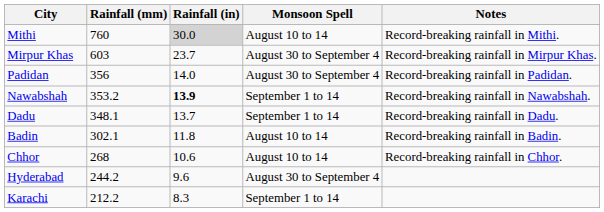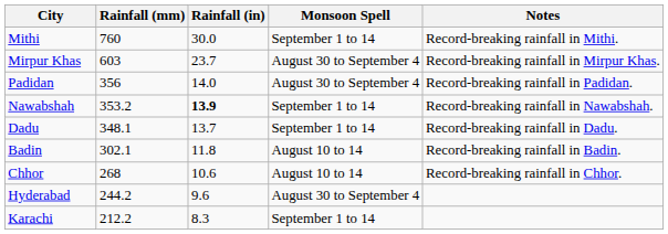 <table class="sortable wikitable">
 <tr>
 <th style="width: 6em;">City</th>
 <th>Rainfall (mm)</th>
 <th>Rainfall (in)</th>
 <th>Monsoon Spell</th>
 <th>Notes</th>
 </tr>
 <tr>
 <td><a href='#'>Mithi</a></td>
 <td>760</td>
-<td style="background: lightgrey;">30.0</td>
-<td>August 10 to 14</td>
+<td>30.0</td>
+<td>September 1 to 14</td>
 <td>Record-breaking rainfall in <a href='#'>Mithi</a>.</td>
 </tr>
 <tr>
 <td><a href='#'>Mirpur Khas</a></td>
 <td>603</td>
 <td>23.7</td>
 <td>August 30 to September 4</td>
 <td>Record-breaking rainfall in <a href='#'>Mirpur Khas</a>.</td>
 </tr>
 <tr>
 <td><a href='#'>Padidan</a></td>
 <td>356</td>
 <td>14.0</td>
 <td>August 30 to September 4</td>
 <td>Record-breaking rainfall in <a href='#'>Padidan</a>.</td>
 </tr>
 <tr>
 <td><a href='#'>Nawabshah</a></td>
 <td>353.2</td>
 <td><strong>13.9</strong></td>
 <td>September 1 to 14</td>
 <td>Record-breaking rainfall in <a href='#'>Nawabshah</a>.</td>
 </tr>
 <tr>
 <td><a href='#'>Dadu</a></td>
 <td>348.1</td>
 <td>13.7</td>
 <td>September 1 to 14</td>
 <td>Record-breaking rainfall in <a href='#'>Dadu</a>.</td>
 </tr>
 <tr>
 <td><a href='#'>Badin</a></td>
 <td>302.1</td>
 <td>11.8</td>
 <td>August 10 to 14</td>
 <td>Record-breaking rainfall in <a href='#'>Badin</a>.</td>
 </tr>
 <tr>
 <td><a href='#'>Chhor</a></td>
 <td>268</td>
 <td>10.6</td>
 <td>August 10 to 14</td>
 <td>Record-breaking rainfall in <a href='#'>Chhor</a>.</td>
 </tr>
 <tr>
 <td><a href='#'>Hyderabad</a></td>
 <td>244.2</td>
 <td>9.6</td>
 <td>August 30 to September 4</td>
 <td></td>
 </tr>
 <tr>
 <td><a href='#'>Karachi</a></td>
 <td>212.2</td>
 <td>8.3</td>
 <td>September 1 to 14</td>
 <td></td>
 </tr>
 </table>
